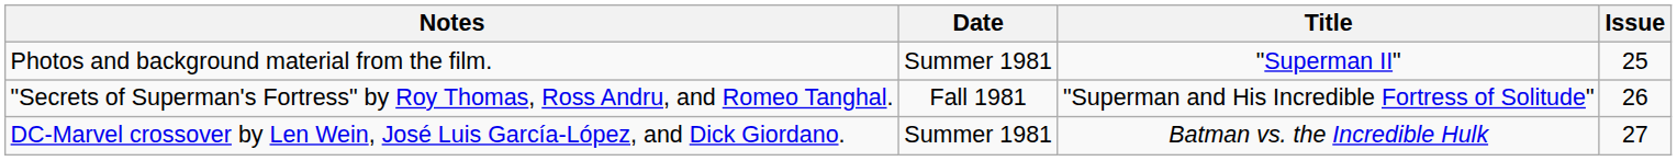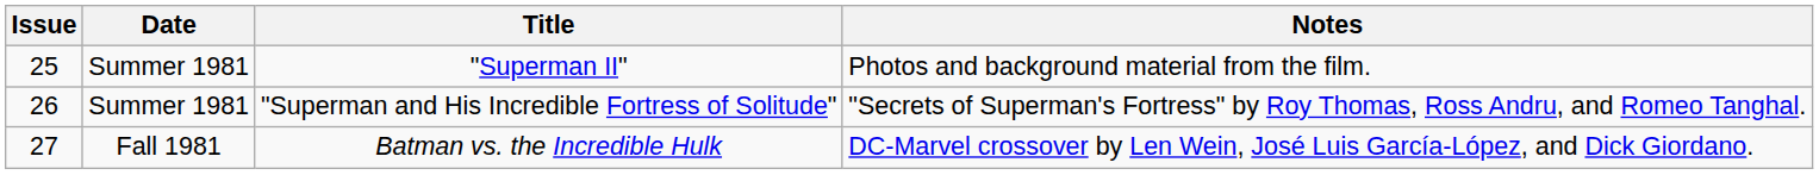 <table class="wikitable">
 <tr>
-<th>Notes</th>
+<th>Issue</th>
 <th>Date</th>
 <th>Title</th>
-<th>Issue</th>
+<th>Notes</th>
 </tr>
 <tr>
-<td>Photos and background material from the film.</td>
+<td align="center">25</td>
 <td align="center">Summer 1981</td>
 <td align="center">"<a href='#'>Superman II</a>"</td>
-<td align="center">25</td>
+<td>Photos and background material from the film.</td>
 </tr>
 <tr>
+<td align="center">26</td>
+<td align="center">Summer 1981</td>
+<td align="center">"Superman and His Incredible <a href='#'>Fortress of Solitude</a>"</td>
 <td>"Secrets of Superman's Fortress" by <a href='#'>Roy Thomas</a>, <a href='#'>Ross Andru</a>, and <a href='#'>Romeo Tanghal</a>.</td>
-<td align="center">Fall 1981</td>
-<td align="center">"Superman and His Incredible <a href='#'>Fortress of Solitude</a>"</td>
-<td align="center">26</td>
 </tr>
 <tr>
+<td align="center">27</td>
+<td align="center">Fall 1981</td>
+<td align="center"><em>Batman vs. the <a href='#'>Incredible Hulk</a></em></td>
 <td><a href='#'>DC-Marvel crossover</a> by <a href='#'>Len Wein</a>, <a href='#'>José Luis García-López</a>, and <a href='#'>Dick Giordano</a>.</td>
-<td align="center">Summer 1981</td>
-<td align="center"><em>Batman vs. the <a href='#'>Incredible Hulk</a></em></td>
-<td align="center">27</td>
 </tr>
 </table>
